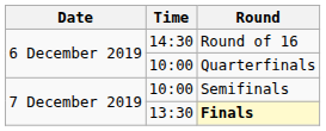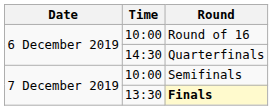 <table class="wikitable">
 <tr>
 <th>Date</th>
 <th>Time</th>
 <th>Round</th>
 </tr>
 <tr>
 <td rowspan="2">6 December 2019</td>
-<td>14:30</td>
+<td>10:00</td>
 <td>Round of 16</td>
 </tr>
 <tr>
-<td>10:00</td>
+<td>14:30</td>
 <td>Quarterfinals</td>
 </tr>
 <tr>
 <td rowspan="2">7 December 2019</td>
 <td>10:00</td>
 <td>Semifinals</td>
 </tr>
 <tr>
 <td>13:30</td>
 <td style="background:lemonchiffon;"><strong>Finals</strong></td>
 </tr>
 </table>
